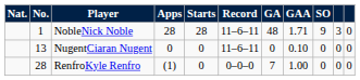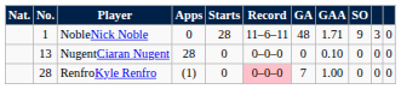 <table class="wikitable plainrowheaders" style="text-align:center">
 <tr>
 <th style="background:#002147; color:#fff; text-align:center;">Nat.</th>
 <th style="background:#002147; color:#fff; text-align:center;">No.</th>
 <th style="background:#002147; color:#fff; text-align:center;">Player</th>
 <th style="background:#002147; color:#fff; text-align:center;">Apps</th>
 <th style="background:#002147; color:#fff; text-align:center;">Starts</th>
 <th style="background:#002147; color:#fff; text-align:center;">Record</th>
 <th style="background:#002147; color:#fff; text-align:center;">GA</th>
 <th style="background:#002147; color:#fff; text-align:center;">GAA</th>
 <th style="background:#002147; color:#fff; text-align:center;">SO</th>
 <th style="background:#002147; color:#fff; text-align:center;"></th>
 <th style="background:#002147; color:#fff; text-align:center;"></th>
 </tr>
 <tr align=center>
 <td></td>
 <td>1</td>
 <td align=left><span>Noble</span><a href='#'>Nick Noble</a></td>
-<td>28</td>
+<td>0</td>
 <td>28</td>
 <td>11–6–11</td>
 <td>48</td>
 <td>1.71</td>
 <td>9</td>
 <td>3</td>
 <td>0</td>
 </tr>
 <tr>
 <td></td>
 <td>13</td>
 <td align=left><span>Nugent</span><a href='#'>Ciaran Nugent</a></td>
+<td>28</td>
 <td>0</td>
-<td>0</td>
-<td>11–6–11</td>
+<td>0–0–0</td>
 <td>0</td>
 <td>0.10</td>
 <td>0</td>
 <td>0</td>
 <td>0</td>
 </tr>
 <tr>
 <td></td>
 <td>28</td>
 <td align=left><span>Renfro</span><a href='#'>Kyle Renfro</a></td>
 <td>(1)</td>
 <td>0</td>
-<td>0–0–0</td>
+<td style="background: pink;">0–0–0</td>
 <td>7</td>
 <td>1.00</td>
 <td>0</td>
 <td>0</td>
 <td>0</td>
 </tr>
 </table>
